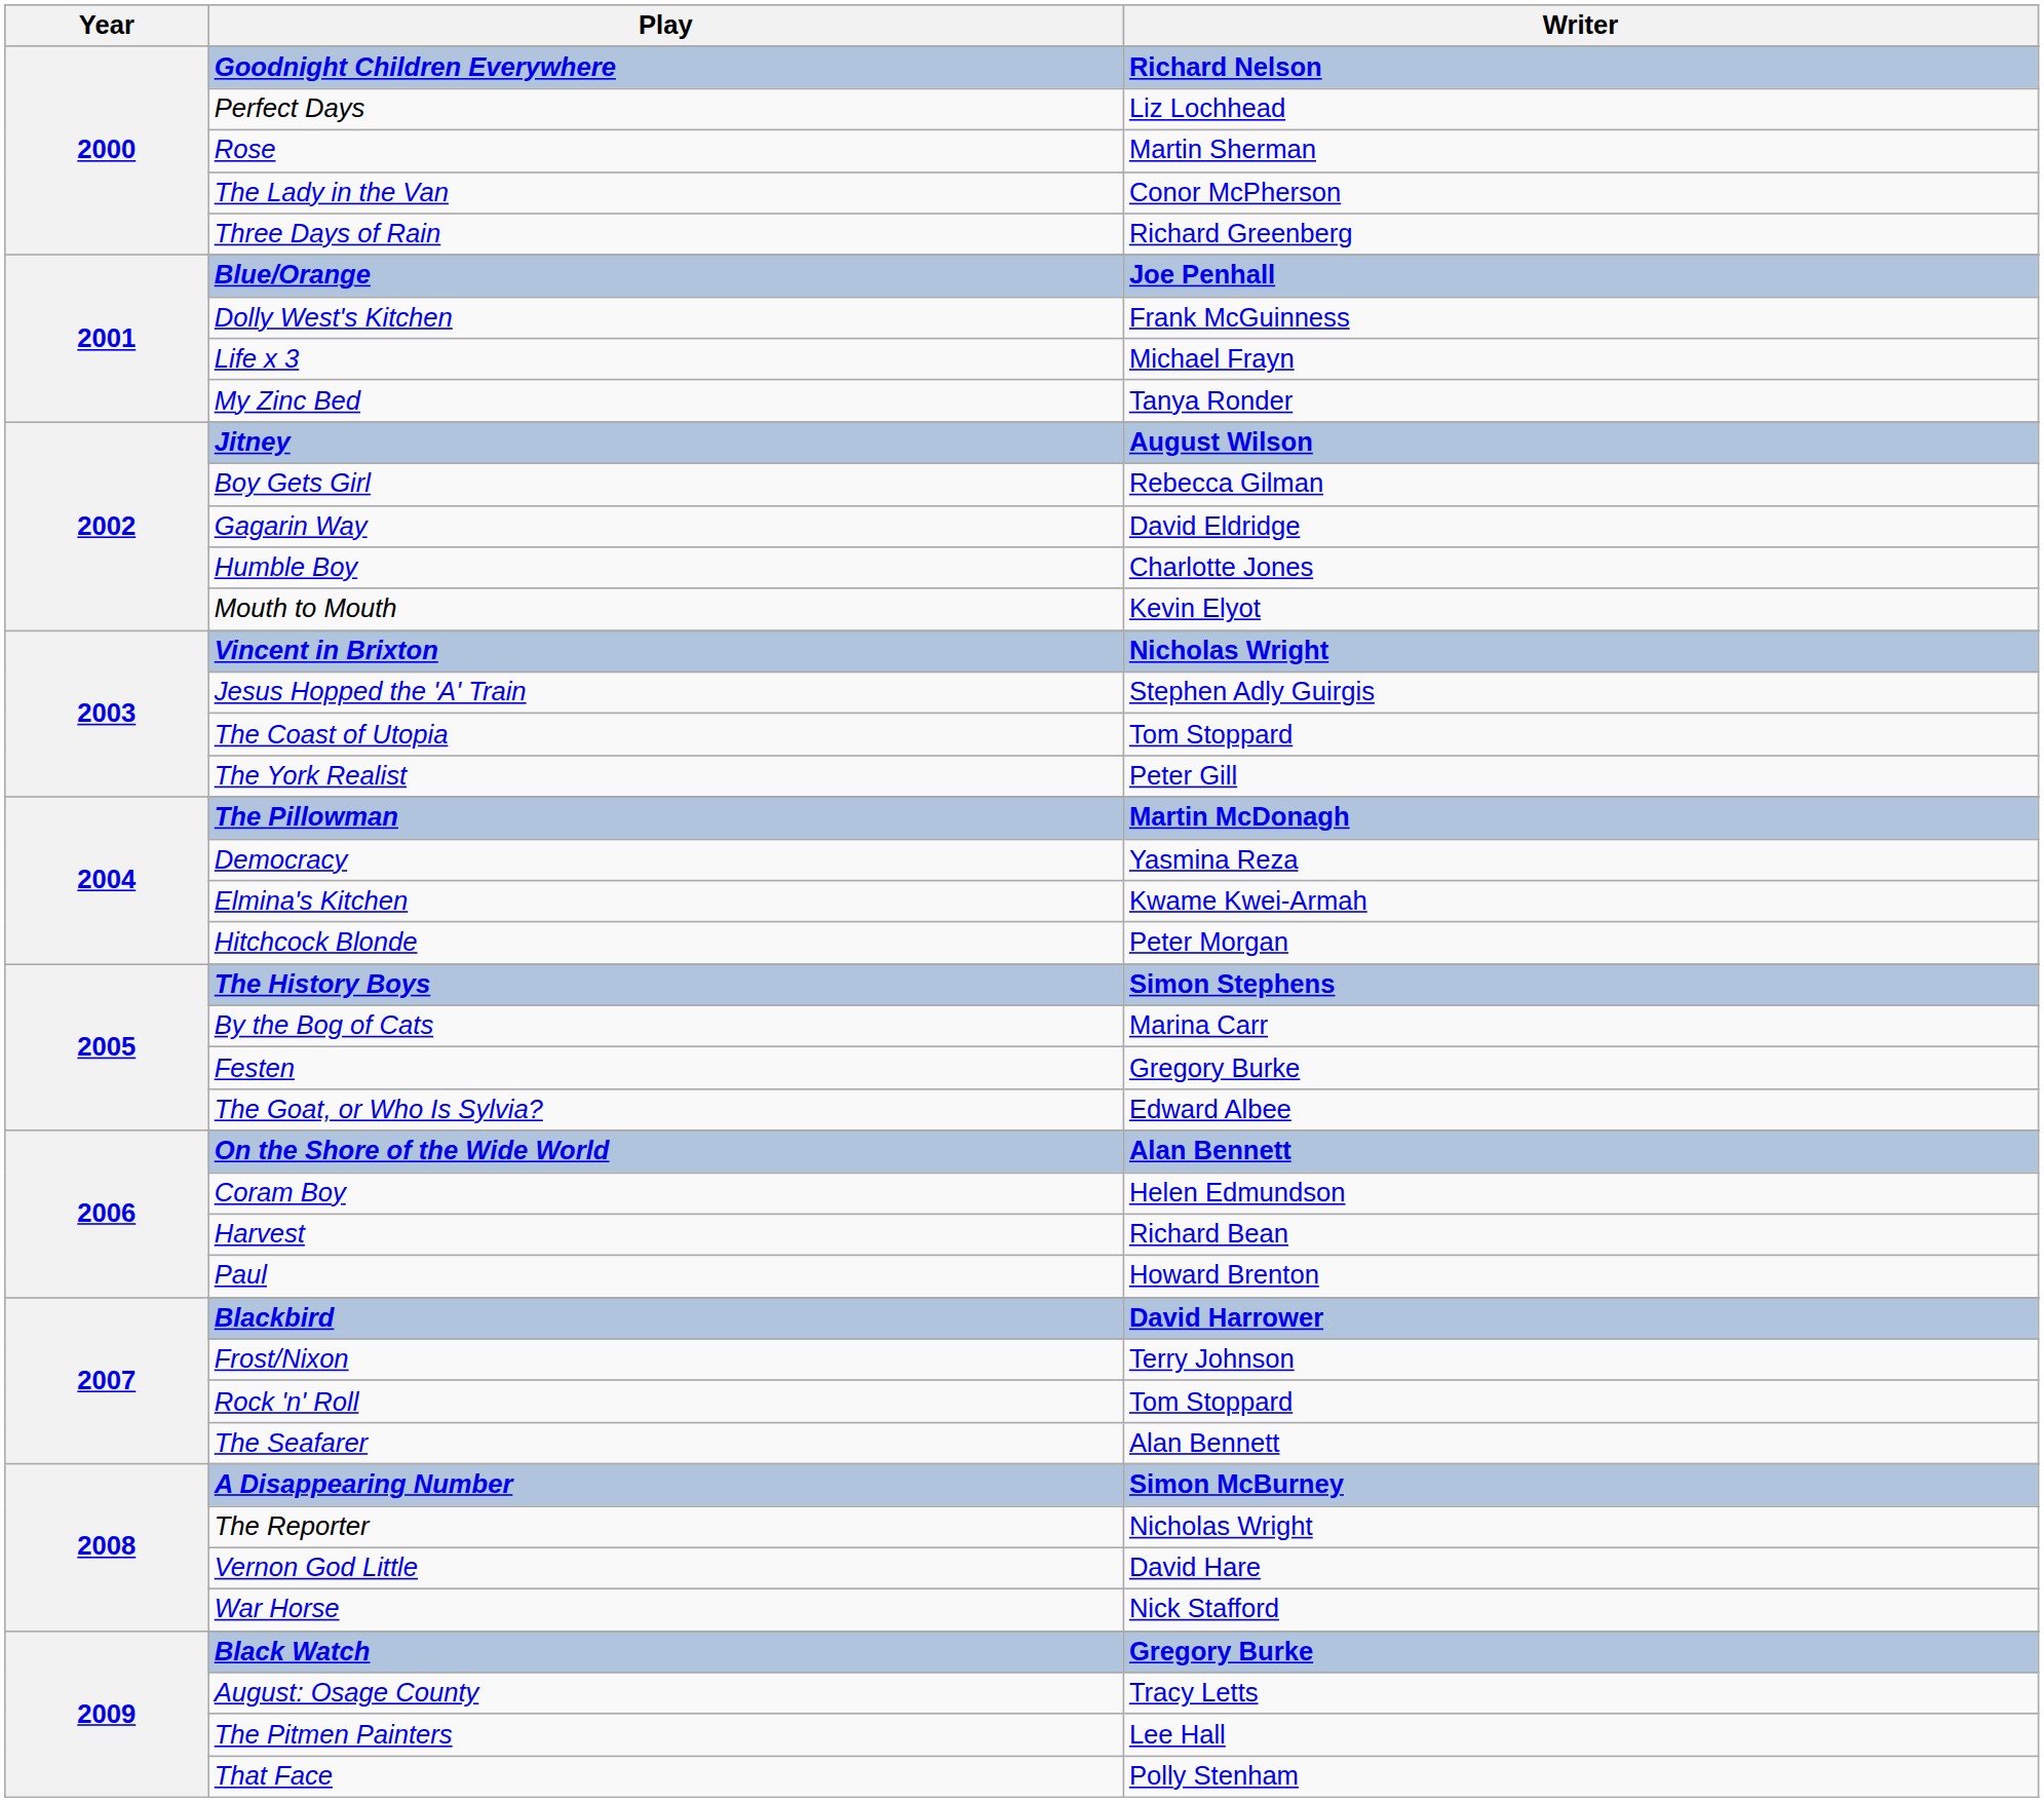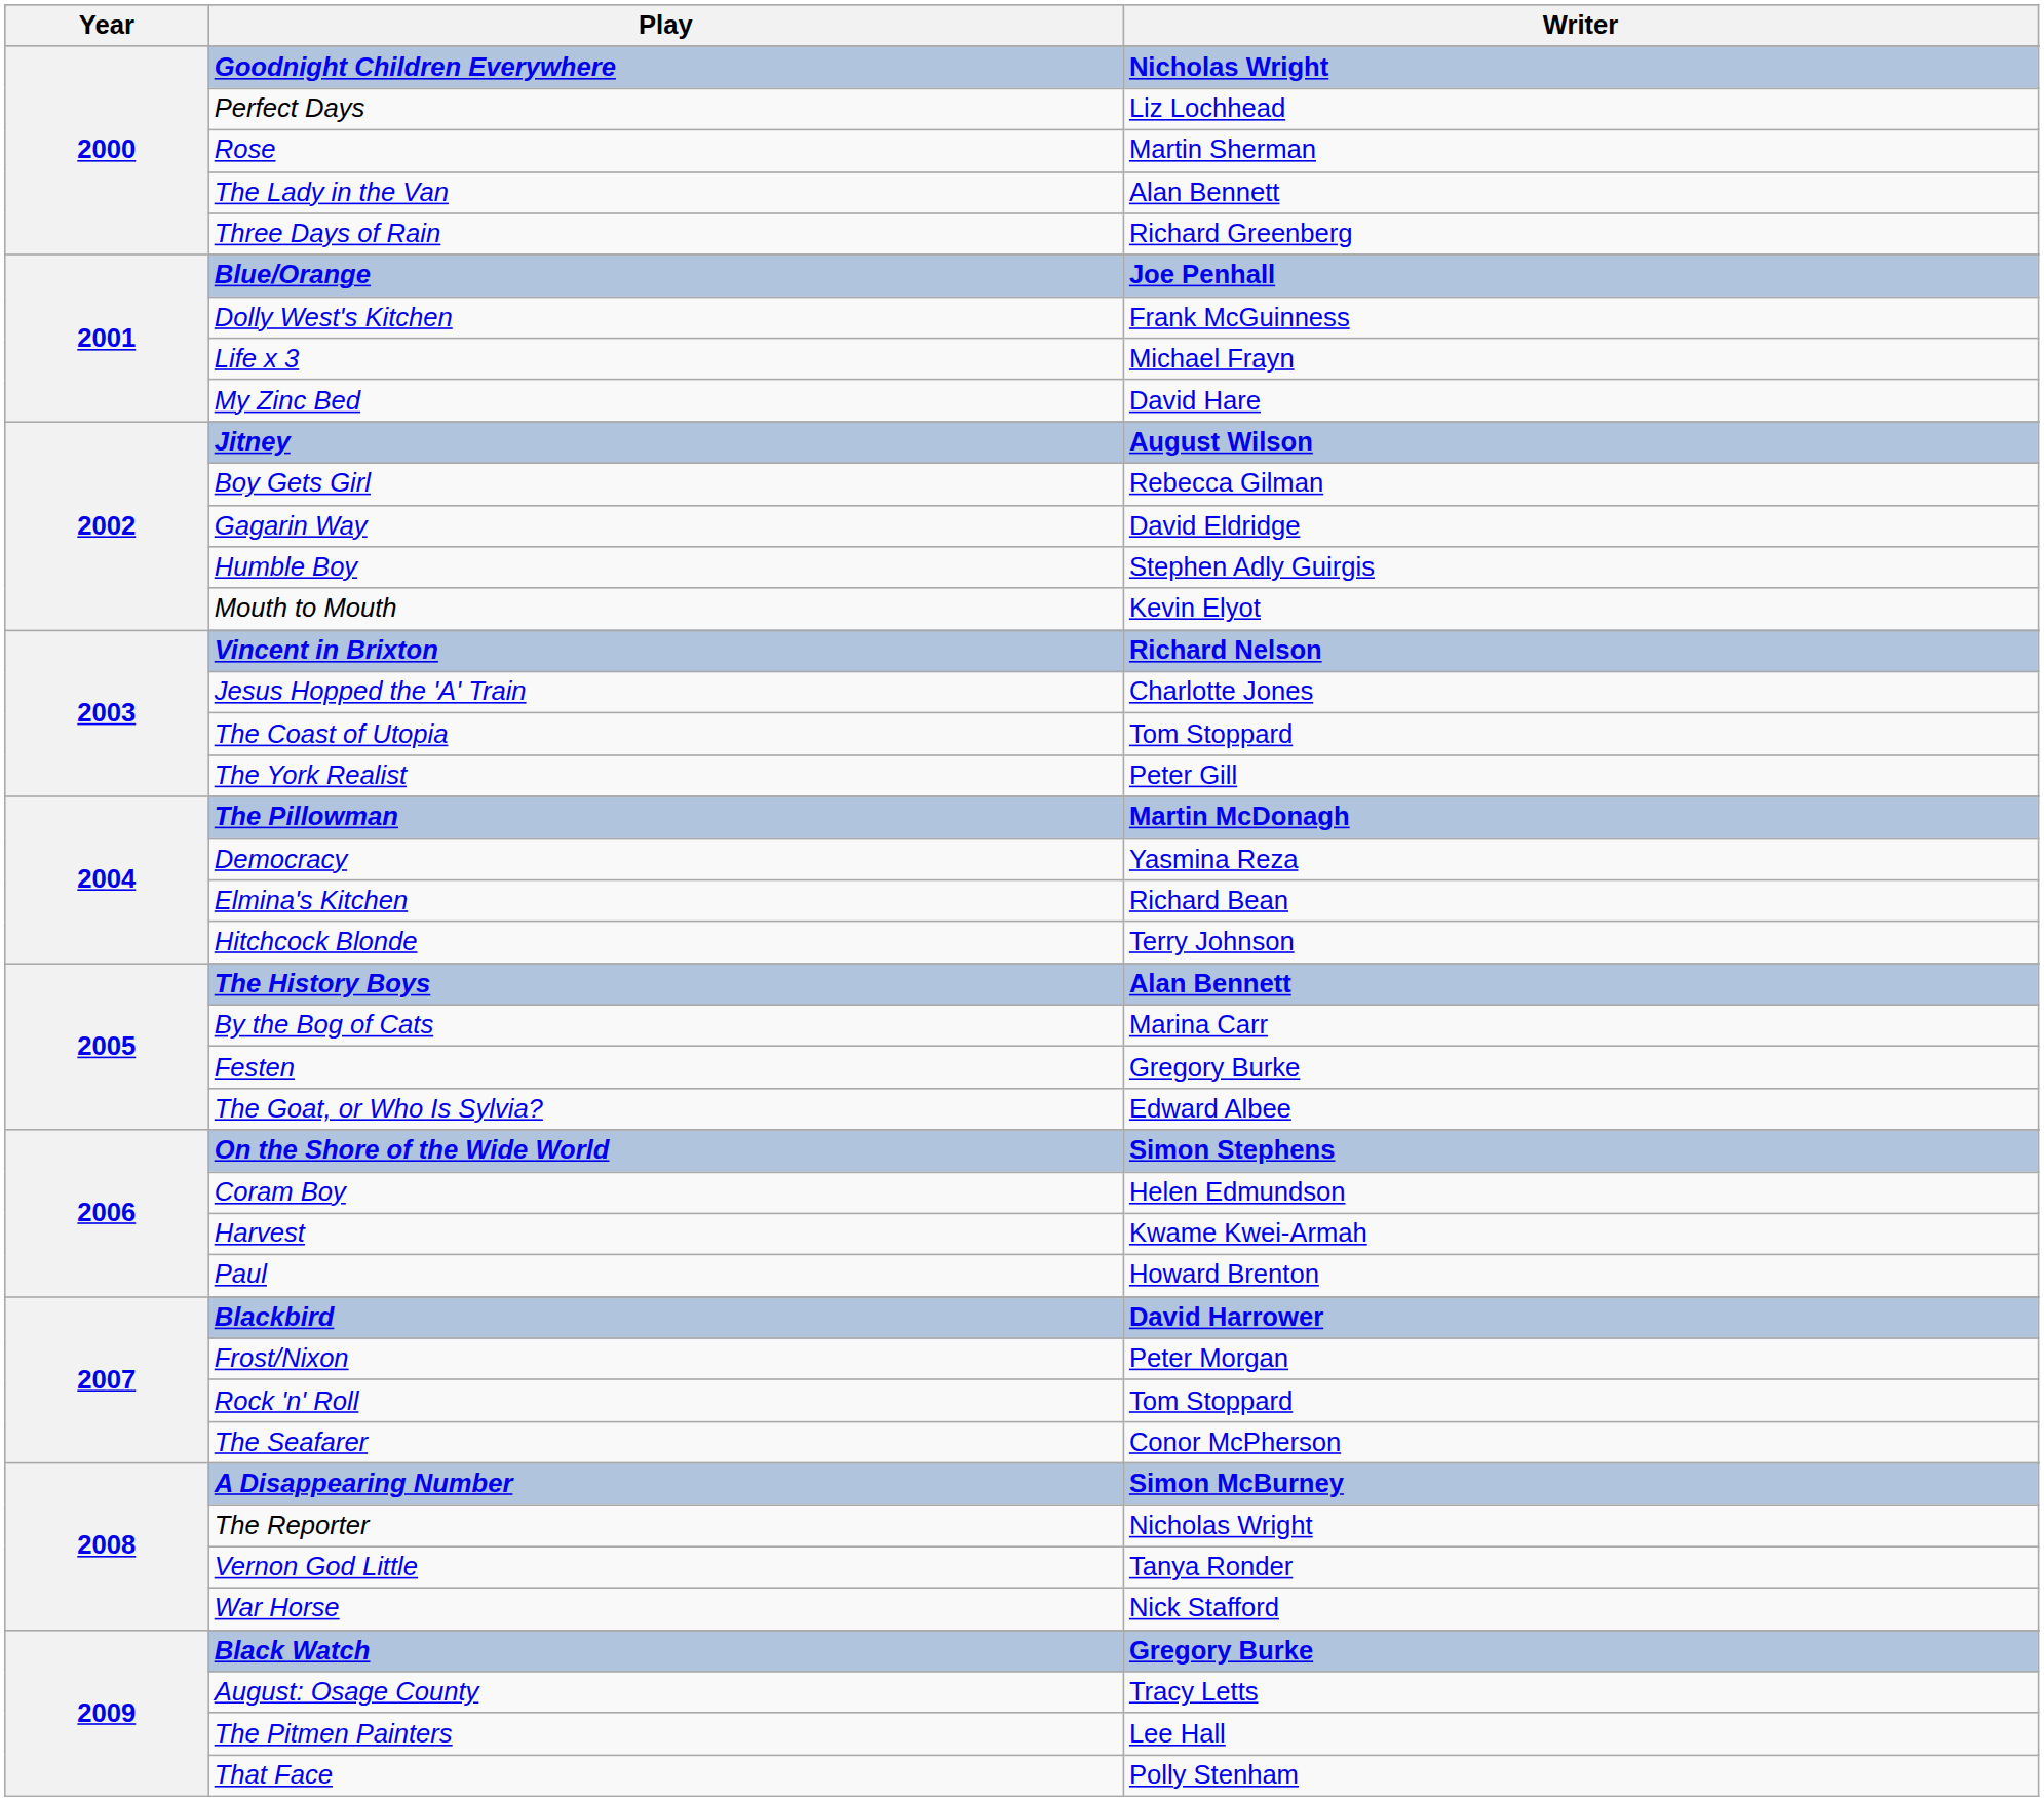 <table class="wikitable" style="width:98%;">
 <tr style="background:#bebebe;">
 <th style="width:10%;">Year</th>
 <th style="width:45%;">Play</th>
 <th style="width:45%;">Writer</th>
 </tr>
 <tr>
 <th rowspan="6" align="center"><a href='#'>2000</a></th>
 </tr>
 <tr style="background:#B0C4DE">
 <td><strong><em><a href='#'>Goodnight Children Everywhere</a></em></strong></td>
-<td><strong><a href='#'>Richard Nelson</a></strong></td>
+<td><strong><a href='#'>Nicholas Wright</a></strong></td>
 </tr>
 <tr>
 <td><em>Perfect Days</em></td>
 <td><a href='#'>Liz Lochhead</a></td>
 </tr>
 <tr>
 <td><em><a href='#'>Rose</a></em></td>
 <td><a href='#'>Martin Sherman</a></td>
 </tr>
 <tr>
 <td><em><a href='#'>The Lady in the Van</a></em></td>
-<td><a href='#'>Conor McPherson</a></td>
+<td><a href='#'>Alan Bennett</a></td>
 </tr>
 <tr>
 <td><em><a href='#'>Three Days of Rain</a></em></td>
 <td><a href='#'>Richard Greenberg</a></td>
 </tr>
 <tr>
 <th rowspan="5" align="center"><a href='#'>2001</a></th>
 </tr>
 <tr style="background:#B0C4DE">
 <td><strong><em><a href='#'>Blue/Orange</a></em></strong></td>
 <td><strong><a href='#'>Joe Penhall</a></strong></td>
 </tr>
 <tr>
 <td><em><a href='#'>Dolly West's Kitchen</a></em></td>
 <td><a href='#'>Frank McGuinness</a></td>
 </tr>
 <tr>
 <td><em><a href='#'>Life x 3</a></em></td>
 <td><a href='#'>Michael Frayn</a></td>
 </tr>
 <tr>
 <td><em><a href='#'>My Zinc Bed</a></em></td>
-<td><a href='#'>Tanya Ronder</a></td>
+<td><a href='#'>David Hare</a></td>
 </tr>
 <tr>
 <th rowspan="6" align="center"><a href='#'>2002</a></th>
 </tr>
 <tr style="background:#B0C4DE">
 <td><strong><em><a href='#'>Jitney</a></em></strong></td>
 <td><strong><a href='#'>August Wilson</a></strong></td>
 </tr>
 <tr>
 <td><em><a href='#'>Boy Gets Girl</a></em></td>
 <td><a href='#'>Rebecca Gilman</a></td>
 </tr>
 <tr>
 <td><em><a href='#'>Gagarin Way</a></em></td>
 <td><a href='#'>David Eldridge</a></td>
 </tr>
 <tr>
 <td><em><a href='#'>Humble Boy</a></em></td>
-<td><a href='#'>Charlotte Jones</a></td>
+<td><a href='#'>Stephen Adly Guirgis</a></td>
 </tr>
 <tr>
 <td><em>Mouth to Mouth</em></td>
 <td><a href='#'>Kevin Elyot</a></td>
 </tr>
 <tr>
 <th rowspan="5" align="center"><a href='#'>2003</a></th>
 </tr>
 <tr style="background:#B0C4DE">
 <td><strong><em><a href='#'>Vincent in Brixton</a></em></strong></td>
-<td><strong><a href='#'>Nicholas Wright</a></strong></td>
+<td><strong><a href='#'>Richard Nelson</a></strong></td>
 </tr>
 <tr>
 <td><em><a href='#'>Jesus Hopped the 'A' Train</a></em></td>
-<td><a href='#'>Stephen Adly Guirgis</a></td>
+<td><a href='#'>Charlotte Jones</a></td>
 </tr>
 <tr>
 <td><em><a href='#'>The Coast of Utopia</a></em></td>
 <td><a href='#'>Tom Stoppard</a></td>
 </tr>
 <tr>
 <td><em><a href='#'>The York Realist</a></em></td>
 <td><a href='#'>Peter Gill</a></td>
 </tr>
 <tr>
 <th rowspan="5" align="center"><a href='#'>2004</a></th>
 </tr>
 <tr style="background:#B0C4DE">
 <td><strong><em><a href='#'>The Pillowman</a></em></strong></td>
 <td><strong><a href='#'>Martin McDonagh</a></strong></td>
 </tr>
 <tr>
 <td><em><a href='#'>Democracy</a></em></td>
 <td><a href='#'>Yasmina Reza</a></td>
 </tr>
 <tr>
 <td><em><a href='#'>Elmina's Kitchen</a></em></td>
-<td><a href='#'>Kwame Kwei-Armah</a></td>
+<td><a href='#'>Richard Bean</a></td>
 </tr>
 <tr>
 <td><em><a href='#'>Hitchcock Blonde</a></em></td>
-<td><a href='#'>Peter Morgan</a></td>
+<td><a href='#'>Terry Johnson</a></td>
 </tr>
 <tr>
 <th rowspan="5" align="center"><a href='#'>2005</a></th>
 </tr>
 <tr style="background:#B0C4DE">
 <td><strong><em><a href='#'>The History Boys</a></em></strong></td>
-<td><strong><a href='#'>Simon Stephens</a></strong></td>
+<td><strong><a href='#'>Alan Bennett</a></strong></td>
 </tr>
 <tr>
 <td><em><a href='#'>By the Bog of Cats</a></em></td>
 <td><a href='#'>Marina Carr</a></td>
 </tr>
 <tr>
 <td><em><a href='#'>Festen</a></em></td>
 <td><a href='#'>Gregory Burke</a></td>
 </tr>
 <tr>
 <td><em><a href='#'>The Goat, or Who Is Sylvia?</a></em></td>
 <td><a href='#'>Edward Albee</a></td>
 </tr>
 <tr>
 <th rowspan="5" align="center"><a href='#'>2006</a></th>
 </tr>
 <tr style="background:#B0C4DE">
 <td><strong><em><a href='#'>On the Shore of the Wide World</a></em></strong></td>
-<td><strong><a href='#'>Alan Bennett</a></strong></td>
+<td><strong><a href='#'>Simon Stephens</a></strong></td>
 </tr>
 <tr>
 <td><em><a href='#'>Coram Boy</a></em></td>
 <td><a href='#'>Helen Edmundson</a></td>
 </tr>
 <tr>
 <td><em><a href='#'>Harvest</a></em></td>
-<td><a href='#'>Richard Bean</a></td>
+<td><a href='#'>Kwame Kwei-Armah</a></td>
 </tr>
 <tr>
 <td><em><a href='#'>Paul</a></em></td>
 <td><a href='#'>Howard Brenton</a></td>
 </tr>
 <tr>
 <th rowspan="5" align="center"><a href='#'>2007</a></th>
 </tr>
 <tr style="background:#B0C4DE">
 <td><strong><em><a href='#'>Blackbird</a></em></strong></td>
 <td><strong><a href='#'>David Harrower</a></strong></td>
 </tr>
 <tr>
 <td><em><a href='#'>Frost/Nixon</a></em></td>
-<td><a href='#'>Terry Johnson</a></td>
+<td><a href='#'>Peter Morgan</a></td>
 </tr>
 <tr>
 <td><em><a href='#'>Rock 'n' Roll</a></em></td>
 <td><a href='#'>Tom Stoppard</a></td>
 </tr>
 <tr>
 <td><em><a href='#'>The Seafarer</a></em></td>
-<td><a href='#'>Alan Bennett</a></td>
+<td><a href='#'>Conor McPherson</a></td>
 </tr>
 <tr>
 <th rowspan="5" align="center"><a href='#'>2008</a></th>
 </tr>
 <tr style="background:#B0C4DE">
 <td><strong><em><a href='#'>A Disappearing Number</a></em></strong></td>
 <td><strong><a href='#'>Simon McBurney</a></strong></td>
 </tr>
 <tr>
 <td><em>The Reporter</em></td>
 <td><a href='#'>Nicholas Wright</a></td>
 </tr>
 <tr>
 <td><em><a href='#'>Vernon God Little</a></em></td>
-<td><a href='#'>David Hare</a></td>
+<td><a href='#'>Tanya Ronder</a></td>
 </tr>
 <tr>
 <td><em><a href='#'>War Horse</a></em></td>
 <td><a href='#'>Nick Stafford</a></td>
 </tr>
 <tr>
 <th rowspan="5" align="center"><a href='#'>2009</a></th>
 </tr>
 <tr style="background:#B0C4DE">
 <td><strong><em><a href='#'>Black Watch</a></em></strong></td>
 <td><strong><a href='#'>Gregory Burke</a></strong></td>
 </tr>
 <tr>
 <td><em><a href='#'>August: Osage County</a></em></td>
 <td><a href='#'>Tracy Letts</a></td>
 </tr>
 <tr>
 <td><em><a href='#'>The Pitmen Painters</a></em></td>
 <td><a href='#'>Lee Hall</a></td>
 </tr>
 <tr>
 <td><em><a href='#'>That Face</a></em></td>
 <td><a href='#'>Polly Stenham</a></td>
 </tr>
 </table>
